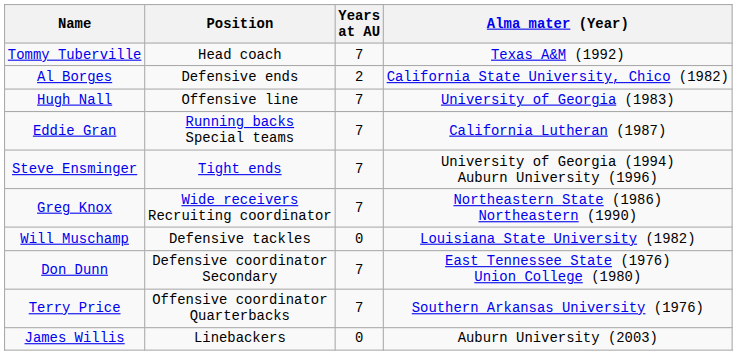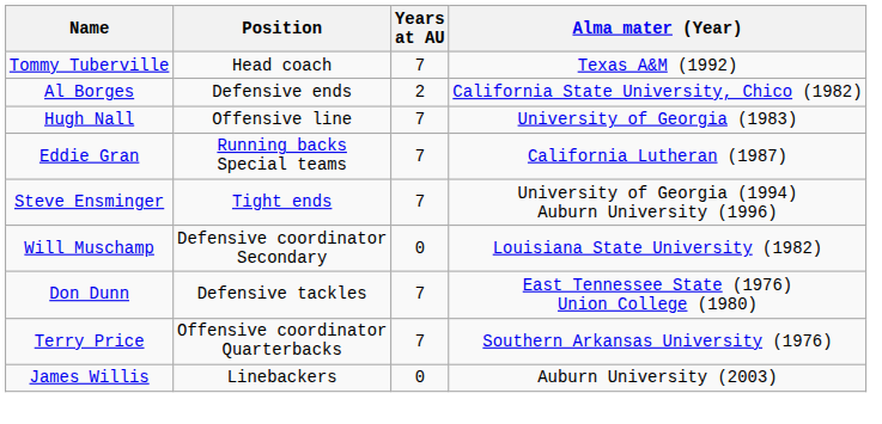 <table class="wikitable">
 <tr>
 <th>Name</th>
 <th>Position</th>
 <th>Years<br>at AU</th>
 <th><a href='#'>Alma mater</a> (Year)</th>
 </tr>
 <tr align="center">
 <td><a href='#'>Tommy Tuberville</a></td>
 <td>Head coach</td>
 <td>7</td>
 <td><a href='#'>Texas A&M</a> (1992)</td>
 </tr>
 <tr align="center">
 <td><a href='#'>Al Borges</a></td>
 <td>Defensive ends</td>
 <td>2</td>
 <td><a href='#'>California State University, Chico</a> (1982)</td>
 </tr>
 <tr align="center">
 <td><a href='#'>Hugh Nall</a></td>
 <td>Offensive line</td>
 <td>7</td>
 <td><a href='#'>University of Georgia</a> (1983)</td>
 </tr>
 <tr align="center">
 <td><a href='#'>Eddie Gran</a></td>
 <td><a href='#'>Running backs</a><br>Special teams</td>
 <td>7</td>
 <td><a href='#'>California Lutheran</a> (1987)</td>
 </tr>
 <tr align="center">
 <td><a href='#'>Steve Ensminger</a></td>
 <td><a href='#'>Tight ends</a></td>
 <td>7</td>
 <td>University of Georgia (1994)<br>Auburn University (1996)</td>
 </tr>
 <tr align="center">
-<td><a href='#'>Greg Knox</a></td>
-<td><a href='#'>Wide receivers</a><br>Recruiting coordinator</td>
-<td>7</td>
-<td><a href='#'>Northeastern State</a> (1986)<br><a href='#'>Northeastern</a> (1990)</td>
-</tr>
-<tr align="center">
 <td><a href='#'>Will Muschamp</a></td>
-<td>Defensive tackles</td>
+<td>Defensive coordinator<br>Secondary</td>
 <td>0</td>
 <td><a href='#'>Louisiana State University</a> (1982)</td>
 </tr>
 <tr align="center">
 <td><a href='#'>Don Dunn</a></td>
-<td>Defensive coordinator<br>Secondary</td>
+<td>Defensive tackles</td>
 <td>7</td>
 <td><a href='#'>East Tennessee State</a> (1976)<br><a href='#'>Union College</a> (1980)</td>
 </tr>
 <tr align="center">
 <td><a href='#'>Terry Price</a></td>
 <td>Offensive coordinator<br>Quarterbacks</td>
 <td>7</td>
 <td><a href='#'>Southern Arkansas University</a> (1976)</td>
 </tr>
 <tr align="center">
 <td><a href='#'>James Willis</a></td>
 <td>Linebackers</td>
 <td>0</td>
 <td>Auburn University (2003)</td>
 </tr>
 </table>
